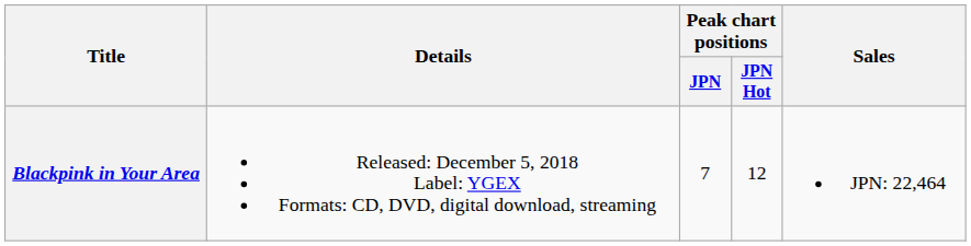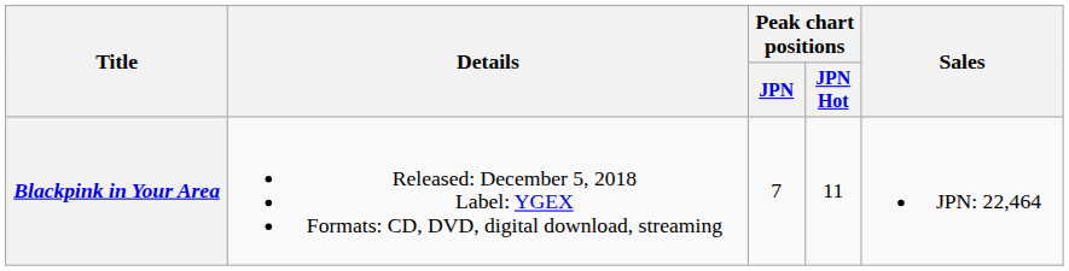 <table class="wikitable plainrowheaders" style="text-align:center;">
 <tr>
 <th rowspan="2" style="width:10em;">Title</th>
 <th rowspan="2" style="width:24em;">Details</th>
 <th colspan="2">Peak chart positions</th>
 <th rowspan="2" style="width:9em;">Sales</th>
 </tr>
 <tr>
 <th scope="col" style="width:2.5em;font-size:90%;"><a href='#'>JPN</a><br></th>
 <th scope="col" style="width:2.5em;font-size:90%;"><a href='#'>JPN<br>Hot</a><br></th>
 </tr>
 <tr>
 <th scope="row"><em><a href='#'>Blackpink in Your Area</a></em></th>
 <td><br><ul><li>Released: December 5, 2018</li><li>Label: <a href='#'>YGEX</a></li><li>Formats: CD, DVD, digital download, streaming</li></ul></td>
 <td>7</td>
-<td>12</td>
+<td>11</td>
 <td><br><ul><li>JPN: 22,464</li></ul></td>
 </tr>
 </table>
